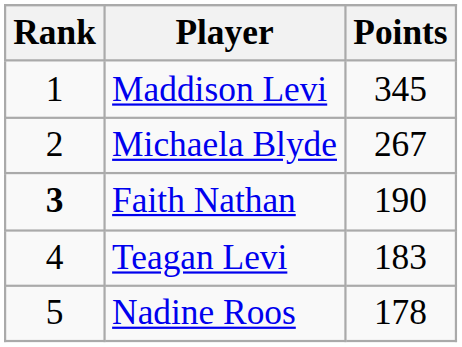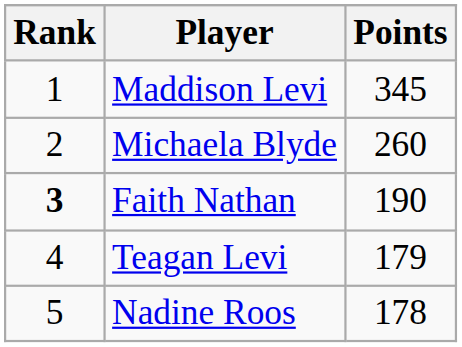 <table class="wikitable sortable" style="text-align:center; margin-bottom:0;">
 <tr>
 </tr>
 <tr>
 <th>Rank</th>
 <th>Player</th>
 <th>Points</th>
 </tr>
 <tr>
 <td>1</td>
 <td align=left> <a href='#'>Maddison Levi</a></td>
 <td>345</td>
 </tr>
 <tr>
 <td>2</td>
 <td align=left> <a href='#'>Michaela Blyde</a></td>
-<td>267</td>
+<td>260</td>
 </tr>
 <tr>
 <td><strong>3</strong></td>
 <td align=left> <a href='#'>Faith Nathan</a></td>
 <td>190</td>
 </tr>
 <tr>
 <td>4</td>
 <td align=left> <a href='#'>Teagan Levi</a></td>
-<td>183</td>
+<td>179</td>
 </tr>
 <tr>
 <td>5</td>
 <td align=left> <a href='#'>Nadine Roos</a></td>
 <td>178</td>
 </tr>
 </table>
